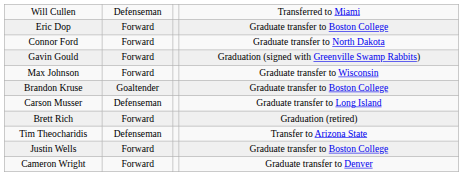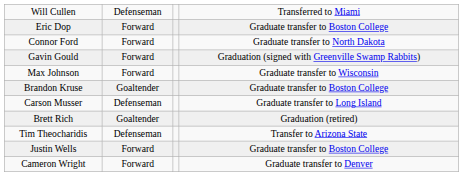 <table class="wikitable" width="60%">
 <tr align="center" bgcolor="">
 <td>Will Cullen</td>
 <td>Defenseman</td>
 <td></td>
 <td>Transferred to <a href='#'>Miami</a></td>
 </tr>
 <tr align="center" bgcolor="f0f0f0">
 <td>Eric Dop</td>
 <td>Forward</td>
 <td></td>
 <td>Graduate transfer to <a href='#'>Boston College</a></td>
 </tr>
 <tr align="center" bgcolor="">
 <td>Connor Ford</td>
 <td>Forward</td>
 <td></td>
 <td>Graduate transfer to <a href='#'>North Dakota</a></td>
 </tr>
 <tr align="center" bgcolor="f0f0f0">
 <td>Gavin Gould</td>
 <td>Forward</td>
 <td></td>
 <td>Graduation (signed with <a href='#'>Greenville Swamp Rabbits</a>)</td>
 </tr>
 <tr align="center" bgcolor="">
 <td>Max Johnson</td>
 <td>Forward</td>
 <td></td>
 <td>Graduate transfer to <a href='#'>Wisconsin</a></td>
 </tr>
 <tr align="center" bgcolor="f0f0f0">
 <td>Brandon Kruse</td>
 <td>Goaltender</td>
 <td></td>
 <td>Graduate transfer to <a href='#'>Boston College</a></td>
 </tr>
 <tr align="center" bgcolor="">
 <td>Carson Musser</td>
 <td>Defenseman</td>
 <td></td>
 <td>Graduate transfer to <a href='#'>Long Island</a></td>
 </tr>
 <tr align="center" bgcolor="f0f0f0">
 <td>Brett Rich</td>
-<td>Forward</td>
+<td>Goaltender</td>
 <td></td>
 <td>Graduation (retired)</td>
 </tr>
 <tr align="center" bgcolor="">
 <td>Tim Theocharidis</td>
 <td>Defenseman</td>
 <td></td>
 <td>Transfer to <a href='#'>Arizona State</a></td>
 </tr>
 <tr align="center" bgcolor="f0f0f0">
 <td>Justin Wells</td>
 <td>Forward</td>
 <td></td>
 <td>Graduate transfer to <a href='#'>Boston College</a></td>
 </tr>
 <tr align="center" bgcolor="">
 <td>Cameron Wright</td>
 <td>Forward</td>
 <td></td>
 <td>Graduate transfer to <a href='#'>Denver</a></td>
 </tr>
 </table>
